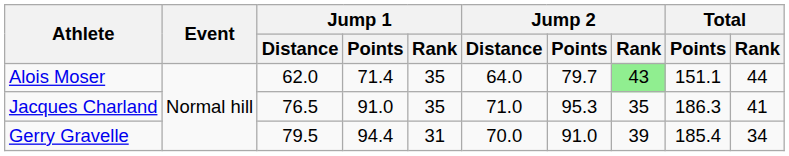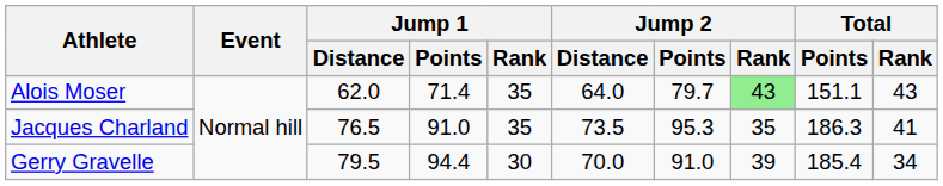 <table class="wikitable" style="font-size:90%">
 <tr>
 <th rowspan="2">Athlete</th>
 <th rowspan="2">Event</th>
 <th colspan="3">Jump 1</th>
 <th colspan="3">Jump 2</th>
 <th colspan="2">Total</th>
 </tr>
 <tr>
 <th>Distance</th>
 <th>Points</th>
 <th>Rank</th>
 <th>Distance</th>
 <th>Points</th>
 <th>Rank</th>
 <th>Points</th>
 <th>Rank</th>
 </tr>
 <tr>
 <td><a href='#'>Alois Moser</a></td>
 <td rowspan="3">Normal hill</td>
 <td align="center">62.0</td>
 <td align="center">71.4</td>
 <td align="center">35</td>
 <td align="center">64.0</td>
 <td align="center">79.7</td>
 <td align="center" style="background: lightgreen;">43</td>
 <td align="center">151.1</td>
-<td align="center">44</td>
+<td align="center">43</td>
 </tr>
 <tr>
 <td><a href='#'>Jacques Charland</a></td>
 <td align="center">76.5</td>
 <td align="center">91.0</td>
 <td align="center">35</td>
-<td align="center">71.0</td>
+<td align="center">73.5</td>
 <td align="center">95.3</td>
 <td align="center">35</td>
 <td align="center">186.3</td>
 <td align="center">41</td>
 </tr>
 <tr>
 <td><a href='#'>Gerry Gravelle</a></td>
 <td align="center">79.5</td>
 <td align="center">94.4</td>
-<td align="center">31</td>
+<td align="center">30</td>
 <td align="center">70.0</td>
 <td align="center">91.0</td>
 <td align="center">39</td>
 <td align="center">185.4</td>
 <td align="center">34</td>
 </tr>
 </table>
